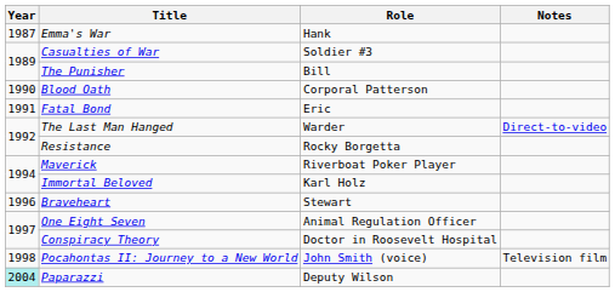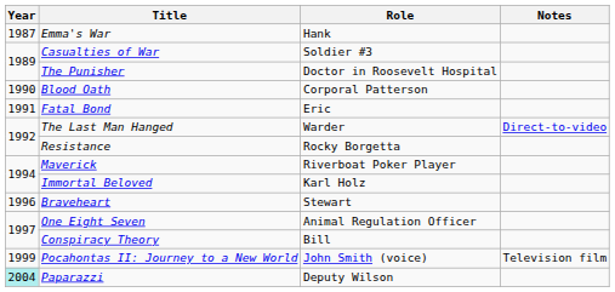 <table class="wikitable sortable plainrowheaders" style="white-space:nowrap">
 <tr>
 <th>Year</th>
 <th>Title</th>
 <th>Role</th>
 <th>Notes</th>
 </tr>
 <tr>
 <td>1987</td>
 <td><em>Emma's War</em></td>
 <td>Hank</td>
 <td></td>
 </tr>
 <tr>
 <td rowspan=2>1989</td>
 <td><em><a href='#'>Casualties of War</a></em></td>
 <td>Soldier #3</td>
 <td></td>
 </tr>
 <tr>
 <td><em><a href='#'>The Punisher</a></em></td>
-<td>Bill</td>
+<td>Doctor in Roosevelt Hospital</td>
 <td></td>
 </tr>
 <tr>
 <td>1990</td>
 <td><em><a href='#'>Blood Oath</a></em></td>
 <td>Corporal Patterson</td>
 <td></td>
 </tr>
 <tr>
 <td>1991</td>
 <td><em><a href='#'>Fatal Bond</a></em></td>
 <td>Eric</td>
 <td></td>
 </tr>
 <tr>
 <td rowspan=2>1992</td>
 <td><em>The Last Man Hanged</em></td>
 <td>Warder</td>
 <td><a href='#'>Direct-to-video</a></td>
 </tr>
 <tr>
 <td><em>Resistance</em></td>
 <td>Rocky Borgetta</td>
 <td></td>
 </tr>
 <tr>
 <td rowspan=2>1994</td>
 <td><em><a href='#'>Maverick</a></em></td>
 <td>Riverboat Poker Player</td>
 <td></td>
 </tr>
 <tr>
 <td><em><a href='#'>Immortal Beloved</a></em></td>
 <td>Karl Holz</td>
 <td></td>
 </tr>
 <tr>
 <td>1996</td>
 <td><em><a href='#'>Braveheart</a></em></td>
 <td>Stewart</td>
 <td></td>
 </tr>
 <tr>
 <td rowspan=2>1997</td>
 <td><em><a href='#'>One Eight Seven</a></em></td>
 <td>Animal Regulation Officer</td>
 <td></td>
 </tr>
 <tr>
 <td><em><a href='#'>Conspiracy Theory</a></em></td>
-<td>Doctor in Roosevelt Hospital</td>
+<td>Bill</td>
 <td></td>
 </tr>
 <tr>
-<td>1998</td>
+<td>1999</td>
 <td><em><a href='#'>Pocahontas II: Journey to a New World</a></em></td>
 <td><a href='#'>John Smith</a> (voice)</td>
 <td>Television film</td>
 </tr>
 <tr>
 <td style="background: paleturquoise;">2004</td>
 <td><em><a href='#'>Paparazzi</a></em></td>
 <td>Deputy Wilson</td>
 <td></td>
 </tr>
 </table>
